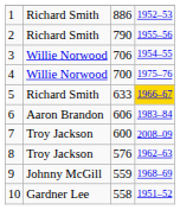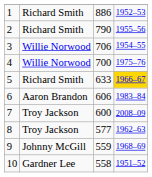 <table class="wikitable">
 <tr>
 </tr>
 <tr>
 <td>1</td>
 <td>Richard Smith</td>
 <td>886</td>
 <td style="font-size:80%;"><a href='#'>1952–53</a></td>
 </tr>
 <tr>
 <td>2</td>
 <td>Richard Smith</td>
 <td>790</td>
 <td style="font-size:80%;"><a href='#'>1955–56</a></td>
 </tr>
 <tr>
 <td>3</td>
 <td><a href='#'>Willie Norwood</a></td>
 <td>706</td>
 <td style="font-size:80%;"><a href='#'>1954–55</a></td>
 </tr>
 <tr>
 <td>4</td>
 <td><a href='#'>Willie Norwood</a></td>
 <td>700</td>
 <td style="font-size:80%;"><a href='#'>1975–76</a></td>
 </tr>
 <tr>
 <td>5</td>
 <td>Richard Smith</td>
 <td>633</td>
 <td style="background: gold; font-size:80%;"><a href='#'>1966–67</a></td>
 </tr>
 <tr>
 <td>6</td>
 <td>Aaron Brandon</td>
 <td>606</td>
 <td style="font-size:80%;"><a href='#'>1983–84</a></td>
 </tr>
 <tr>
 <td>7</td>
 <td>Troy Jackson</td>
 <td>600</td>
 <td style="font-size:80%;"><a href='#'>2008–09</a></td>
 </tr>
 <tr>
 <td>8</td>
 <td>Troy Jackson</td>
-<td>576</td>
+<td>577</td>
 <td style="font-size:80%;"><a href='#'>1962–63</a></td>
 </tr>
 <tr>
 <td>9</td>
 <td>Johnny McGill</td>
 <td>559</td>
 <td style="font-size:80%;"><a href='#'>1968–69</a></td>
 </tr>
 <tr>
 <td>10</td>
 <td>Gardner Lee</td>
 <td>558</td>
 <td style="font-size:80%;"><a href='#'>1951–52</a></td>
 </tr>
 </table>
